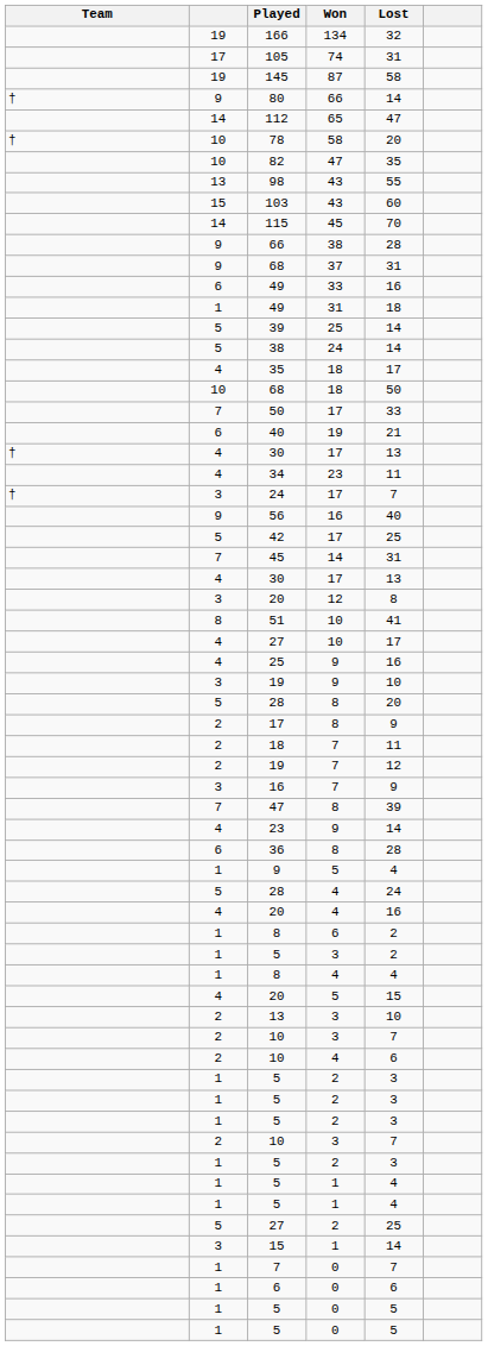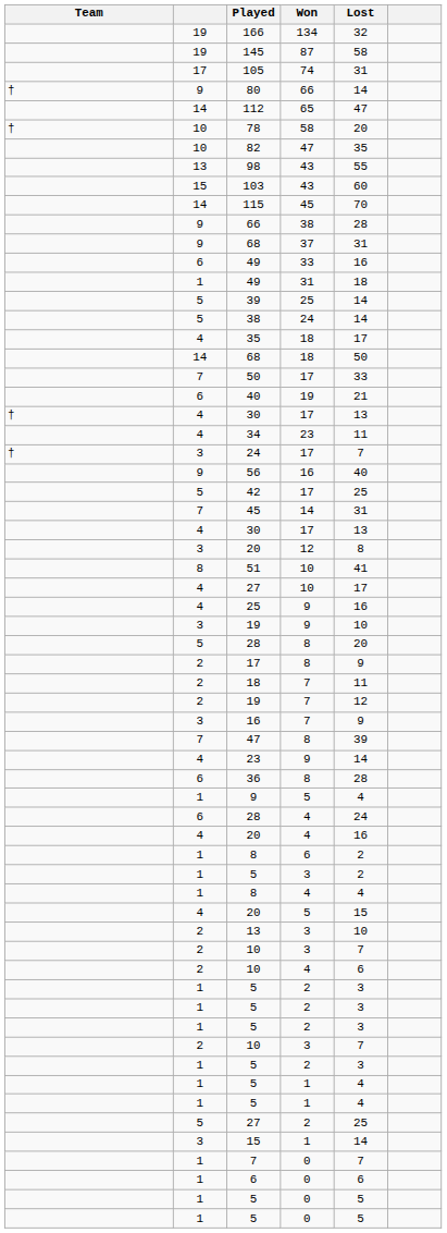 <table class="sortable wikitable" style="text-align:center; font-size:95%">
 <tr>
 <th scope="col" style="width: 170px;">Team</th>
 <th scope="col" style="width: 50px;"></th>
 <th scope="col" style="width: 50px;">Played</th>
 <th scope="col" style="width: 50px;">Won</th>
 <th scope="col" style="width: 50px;">Lost</th>
 <th scope="col" style="width: 50px;"></th>
 </tr>
 <tr>
 <td style="text-align:left;"></td>
 <td>19</td>
 <td>166</td>
 <td>134</td>
 <td>32</td>
 <td></td>
 </tr>
 <tr>
 <td style="text-align:left;"></td>
+<td>19</td>
+<td>145</td>
+<td>87</td>
+<td>58</td>
+<td></td>
+</tr>
+<tr>
+<td style="text-align:left;"></td>
 <td>17</td>
 <td>105</td>
 <td>74</td>
 <td>31</td>
-<td></td>
-</tr>
-<tr>
-<td style="text-align:left;"></td>
-<td>19</td>
-<td>145</td>
-<td>87</td>
-<td>58</td>
 <td></td>
 </tr>
 <tr>
 <td style="text-align:left;"><em></em> †</td>
 <td>9</td>
 <td>80</td>
 <td>66</td>
 <td>14</td>
 <td></td>
 </tr>
 <tr>
 <td style="text-align:left;"></td>
 <td>14</td>
 <td>112</td>
 <td>65</td>
 <td>47</td>
 <td></td>
 </tr>
 <tr>
 <td style="text-align:left;"><em></em> †</td>
 <td>10</td>
 <td>78</td>
 <td>58</td>
 <td>20</td>
 <td></td>
 </tr>
 <tr>
 <td style="text-align:left;"></td>
 <td>10</td>
 <td>82</td>
 <td>47</td>
 <td>35</td>
 <td></td>
 </tr>
 <tr>
 <td style="text-align:left;"></td>
 <td>13</td>
 <td>98</td>
 <td>43</td>
 <td>55</td>
 <td></td>
 </tr>
 <tr>
 <td style="text-align:left;"></td>
 <td>15</td>
 <td>103</td>
 <td>43</td>
 <td>60</td>
 <td></td>
 </tr>
 <tr>
 <td style="text-align:left;"></td>
 <td>14</td>
 <td>115</td>
 <td>45</td>
 <td>70</td>
 <td></td>
 </tr>
 <tr>
 <td style="text-align:left;"></td>
 <td>9</td>
 <td>66</td>
 <td>38</td>
 <td>28</td>
 <td></td>
 </tr>
 <tr>
 <td style="text-align:left;"></td>
 <td>9</td>
 <td>68</td>
 <td>37</td>
 <td>31</td>
 <td></td>
 </tr>
 <tr>
 <td style="text-align:left;"></td>
 <td>6</td>
 <td>49</td>
 <td>33</td>
 <td>16</td>
 <td></td>
 </tr>
 <tr>
 <td style="text-align:left;"></td>
 <td>1</td>
 <td>49</td>
 <td>31</td>
 <td>18</td>
 <td></td>
 </tr>
 <tr>
 <td style="text-align:left;"></td>
 <td>5</td>
 <td>39</td>
 <td>25</td>
 <td>14</td>
 <td></td>
 </tr>
 <tr>
 <td style="text-align:left;"></td>
 <td>5</td>
 <td>38</td>
 <td>24</td>
 <td>14</td>
 <td></td>
 </tr>
 <tr>
 <td style="text-align:left;"></td>
 <td>4</td>
 <td>35</td>
 <td>18</td>
 <td>17</td>
 <td></td>
 </tr>
 <tr>
 <td style="text-align:left;"></td>
-<td>10</td>
+<td>14</td>
 <td>68</td>
 <td>18</td>
 <td>50</td>
 <td></td>
 </tr>
 <tr>
 <td style="text-align:left;"></td>
 <td>7</td>
 <td>50</td>
 <td>17</td>
 <td>33</td>
 <td></td>
 </tr>
 <tr>
 <td style="text-align:left;"></td>
 <td>6</td>
 <td>40</td>
 <td>19</td>
 <td>21</td>
 <td></td>
 </tr>
 <tr>
 <td style="text-align:left;"><em></em> †</td>
 <td>4</td>
 <td>30</td>
 <td>17</td>
 <td>13</td>
 <td></td>
 </tr>
 <tr>
 <td style="text-align:left;"></td>
 <td>4</td>
 <td>34</td>
 <td>23</td>
 <td>11</td>
 <td></td>
 </tr>
 <tr>
 <td style="text-align:left;"><em></em> †</td>
 <td>3</td>
 <td>24</td>
 <td>17</td>
 <td>7</td>
 <td></td>
 </tr>
 <tr>
 <td style="text-align:left;"></td>
 <td>9</td>
 <td>56</td>
 <td>16</td>
 <td>40</td>
 <td></td>
 </tr>
 <tr>
 <td style="text-align:left;"></td>
 <td>5</td>
 <td>42</td>
 <td>17</td>
 <td>25</td>
 <td></td>
 </tr>
 <tr>
 <td style="text-align:left;"></td>
 <td>7</td>
 <td>45</td>
 <td>14</td>
 <td>31</td>
 <td></td>
 </tr>
 <tr>
 <td style="text-align:left;"></td>
 <td>4</td>
 <td>30</td>
 <td>17</td>
 <td>13</td>
 <td></td>
 </tr>
 <tr>
 <td style="text-align:left;"></td>
 <td>3</td>
 <td>20</td>
 <td>12</td>
 <td>8</td>
 <td></td>
 </tr>
 <tr>
 <td style="text-align:left;"></td>
 <td>8</td>
 <td>51</td>
 <td>10</td>
 <td>41</td>
 <td></td>
 </tr>
 <tr>
 <td style="text-align:left;"></td>
 <td>4</td>
 <td>27</td>
 <td>10</td>
 <td>17</td>
 <td></td>
 </tr>
 <tr>
 <td style="text-align:left;"></td>
 <td>4</td>
 <td>25</td>
 <td>9</td>
 <td>16</td>
 <td></td>
 </tr>
 <tr>
 <td style="text-align:left;"></td>
 <td>3</td>
 <td>19</td>
 <td>9</td>
 <td>10</td>
 <td></td>
 </tr>
 <tr>
 <td style="text-align:left;"></td>
 <td>5</td>
 <td>28</td>
 <td>8</td>
 <td>20</td>
 <td></td>
 </tr>
 <tr>
 <td style="text-align:left;"></td>
 <td>2</td>
 <td>17</td>
 <td>8</td>
 <td>9</td>
 <td></td>
 </tr>
 <tr>
 <td style="text-align:left;"></td>
 <td>2</td>
 <td>18</td>
 <td>7</td>
 <td>11</td>
 <td></td>
 </tr>
 <tr>
 <td style="text-align:left;"></td>
 <td>2</td>
 <td>19</td>
 <td>7</td>
 <td>12</td>
 <td></td>
 </tr>
 <tr>
 <td style="text-align:left;"></td>
 <td>3</td>
 <td>16</td>
 <td>7</td>
 <td>9</td>
 <td></td>
 </tr>
 <tr>
 <td style="text-align:left;"></td>
 <td>7</td>
 <td>47</td>
 <td>8</td>
 <td>39</td>
 <td></td>
 </tr>
 <tr>
 <td style="text-align:left;"></td>
 <td>4</td>
 <td>23</td>
 <td>9</td>
 <td>14</td>
 <td></td>
 </tr>
 <tr>
 <td style="text-align:left;"></td>
 <td>6</td>
 <td>36</td>
 <td>8</td>
 <td>28</td>
 <td></td>
 </tr>
 <tr>
 <td style="text-align:left;"></td>
 <td>1</td>
 <td>9</td>
 <td>5</td>
 <td>4</td>
 <td></td>
 </tr>
 <tr>
 <td style="text-align:left;"></td>
-<td>5</td>
+<td>6</td>
 <td>28</td>
 <td>4</td>
 <td>24</td>
 <td></td>
 </tr>
 <tr>
 <td style="text-align:left;"></td>
 <td>4</td>
 <td>20</td>
 <td>4</td>
 <td>16</td>
 <td></td>
 </tr>
 <tr>
 <td style="text-align:left;"></td>
 <td>1</td>
 <td>8</td>
 <td>6</td>
 <td>2</td>
 <td></td>
 </tr>
 <tr>
 <td style="text-align:left;"></td>
 <td>1</td>
 <td>5</td>
 <td>3</td>
 <td>2</td>
 <td></td>
 </tr>
 <tr>
 <td style="text-align:left;"></td>
 <td>1</td>
 <td>8</td>
 <td>4</td>
 <td>4</td>
 <td></td>
 </tr>
 <tr>
 <td style="text-align:left;"></td>
 <td>4</td>
 <td>20</td>
 <td>5</td>
 <td>15</td>
 <td></td>
 </tr>
 <tr>
 <td style="text-align:left;"></td>
 <td>2</td>
 <td>13</td>
 <td>3</td>
 <td>10</td>
 <td></td>
 </tr>
 <tr>
 <td style="text-align:left;"></td>
 <td>2</td>
 <td>10</td>
 <td>3</td>
 <td>7</td>
 <td></td>
 </tr>
 <tr>
 <td style="text-align:left;"></td>
 <td>2</td>
 <td>10</td>
 <td>4</td>
 <td>6</td>
 <td></td>
 </tr>
 <tr>
 <td style="text-align:left;"></td>
 <td>1</td>
 <td>5</td>
 <td>2</td>
 <td>3</td>
 <td></td>
 </tr>
 <tr>
 <td style="text-align:left;"></td>
 <td>1</td>
 <td>5</td>
 <td>2</td>
 <td>3</td>
 <td></td>
 </tr>
 <tr>
 <td style="text-align:left;"></td>
 <td>1</td>
 <td>5</td>
 <td>2</td>
 <td>3</td>
 <td></td>
 </tr>
 <tr>
 <td style="text-align:left;"></td>
 <td>2</td>
 <td>10</td>
 <td>3</td>
 <td>7</td>
 <td></td>
 </tr>
 <tr>
 <td style="text-align:left;"></td>
 <td>1</td>
 <td>5</td>
 <td>2</td>
 <td>3</td>
 <td></td>
 </tr>
 <tr>
 <td style="text-align:left;"></td>
 <td>1</td>
 <td>5</td>
 <td>1</td>
 <td>4</td>
 <td></td>
 </tr>
 <tr>
 <td style="text-align:left;"></td>
 <td>1</td>
 <td>5</td>
 <td>1</td>
 <td>4</td>
 <td></td>
 </tr>
 <tr>
 <td style="text-align:left;"></td>
 <td>5</td>
 <td>27</td>
 <td>2</td>
 <td>25</td>
 <td></td>
 </tr>
 <tr>
 <td style="text-align:left;"></td>
 <td>3</td>
 <td>15</td>
 <td>1</td>
 <td>14</td>
 <td></td>
 </tr>
 <tr>
 <td style="text-align:left;"></td>
 <td>1</td>
 <td>7</td>
 <td>0</td>
 <td>7</td>
 <td></td>
 </tr>
 <tr>
 <td style="text-align:left;"></td>
 <td>1</td>
 <td>6</td>
 <td>0</td>
 <td>6</td>
 <td></td>
 </tr>
 <tr>
 <td style="text-align:left;"></td>
 <td>1</td>
 <td>5</td>
 <td>0</td>
 <td>5</td>
 <td></td>
 </tr>
 <tr>
 <td style="text-align:left;"></td>
 <td>1</td>
 <td>5</td>
 <td>0</td>
 <td>5</td>
 <td></td>
 </tr>
 </table>
